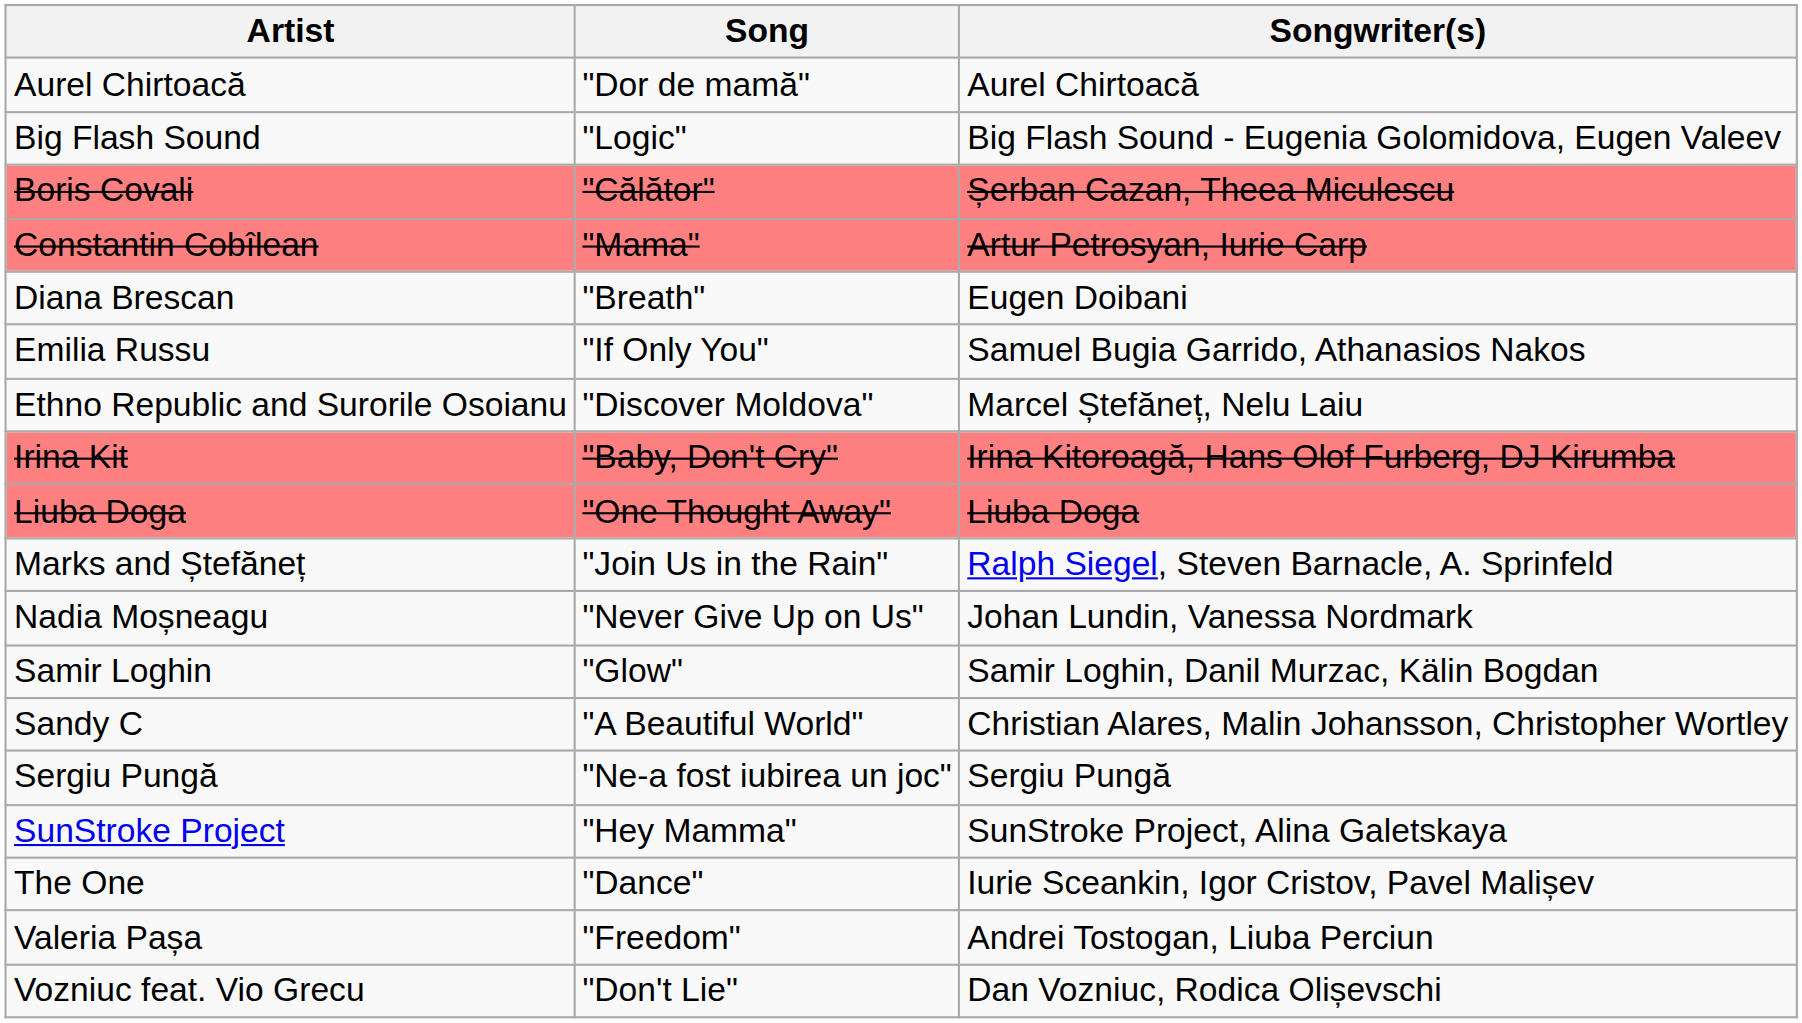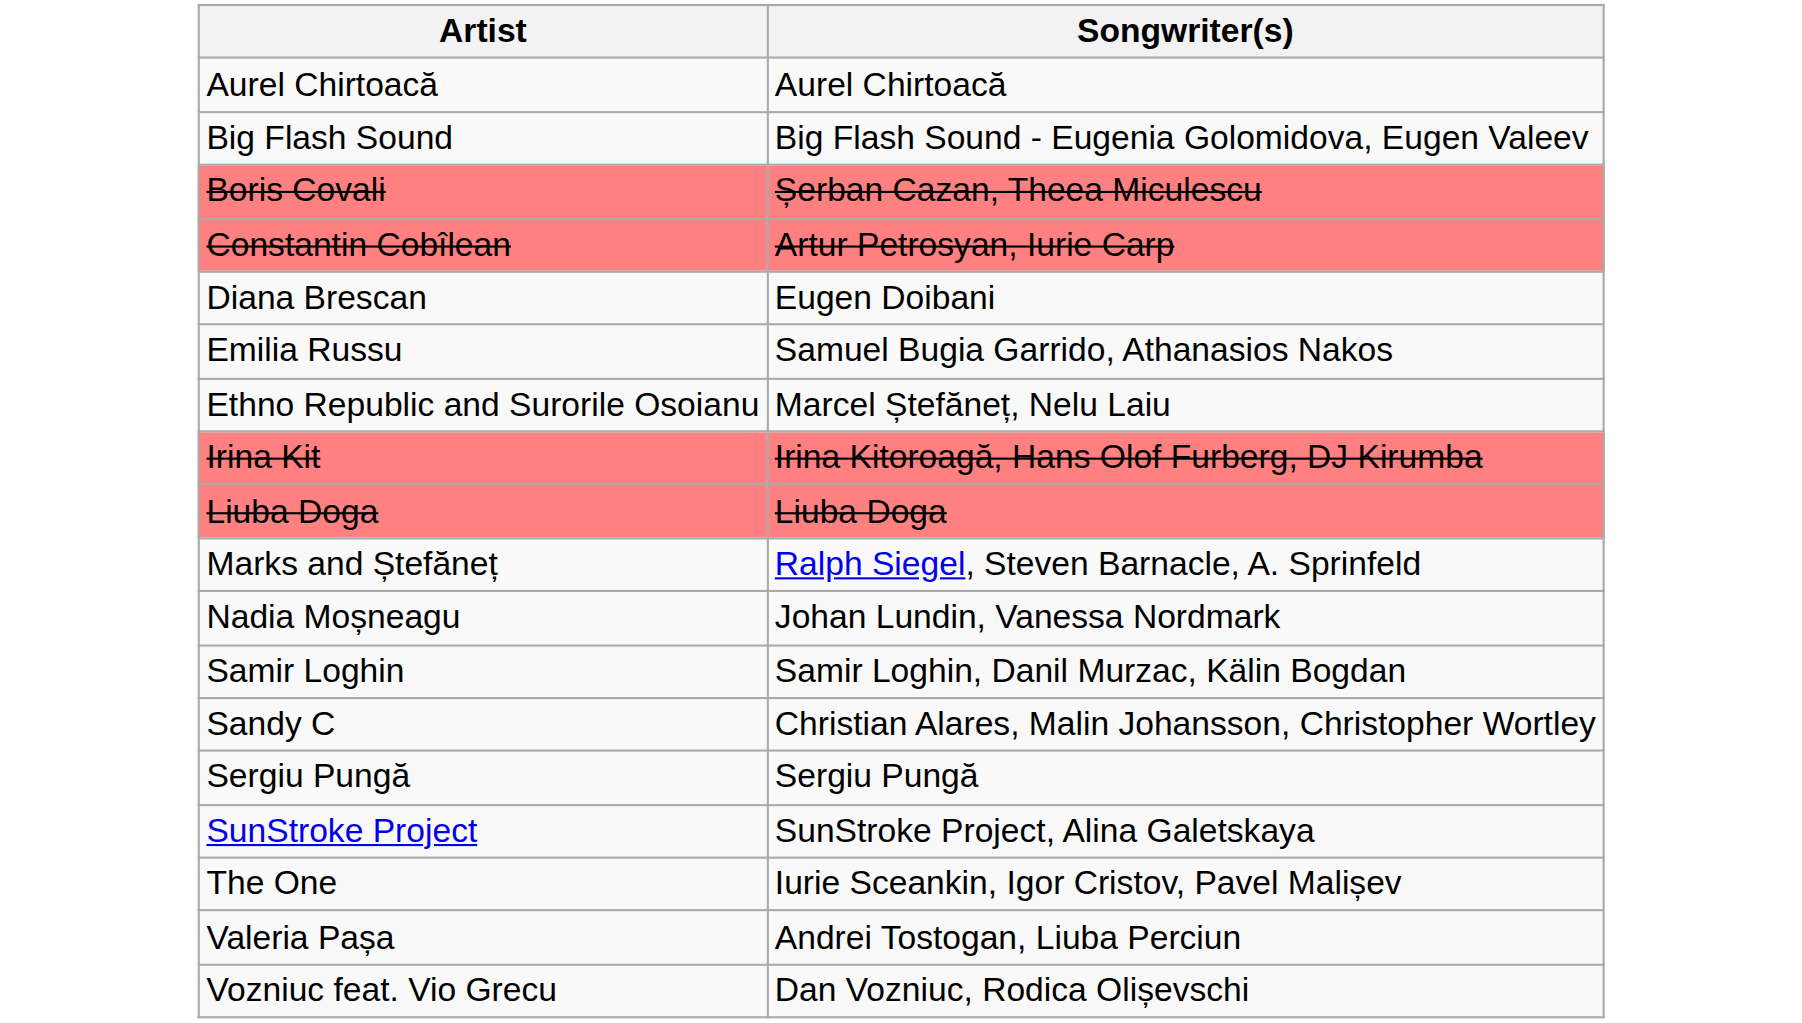 <table class="sortable wikitable" style="margin: 1em auto 1em auto;">
 <tr>
 <th>Artist</th>
-<th>Song</th>
 <th>Songwriter(s)</th>
 </tr>
 <tr>
 <td>Aurel Chirtoacă</td>
-<td>"Dor de mamă"</td>
 <td>Aurel Chirtoacă</td>
 </tr>
 <tr>
 <td>Big Flash Sound</td>
-<td>"Logic"</td>
 <td>Big Flash Sound - Eugenia Golomidova, Eugen Valeev</td>
 </tr>
 <tr style="background:#fe8080;">
 <td><s>Boris Covali</s></td>
-<td><s>"Călător"</s></td>
 <td><s>Șerban Cazan, Theea Miculescu</s></td>
 </tr>
 <tr style="background:#fe8080;">
 <td><s>Constantin Cobîlean</s></td>
-<td><s>"Mama"</s></td>
 <td><s>Artur Petrosyan, Iurie Carp</s></td>
 </tr>
 <tr>
 <td>Diana Brescan</td>
-<td>"Breath"</td>
 <td>Eugen Doibani</td>
 </tr>
 <tr>
 <td>Emilia Russu</td>
-<td>"If Only You"</td>
 <td>Samuel Bugia Garrido, Athanasios Nakos</td>
 </tr>
 <tr>
 <td>Ethno Republic and Surorile Osoianu</td>
-<td>"Discover Moldova"</td>
 <td>Marcel Ștefăneț, Nelu Laiu</td>
 </tr>
 <tr style="background:#fe8080;">
 <td><s>Irina Kit</s></td>
-<td><s>"Baby, Don't Cry"</s></td>
 <td><s>Irina Kitoroagă, Hans Olof Furberg, DJ Kirumba</s></td>
 </tr>
 <tr style="background:#fe8080;">
 <td><s>Liuba Doga</s></td>
-<td><s>"One Thought Away"</s></td>
 <td><s>Liuba Doga</s></td>
 </tr>
 <tr>
 <td>Marks and Ștefăneț</td>
-<td>"Join Us in the Rain"</td>
 <td><a href='#'>Ralph Siegel</a>, Steven Barnacle, A. Sprinfeld</td>
 </tr>
 <tr>
 <td>Nadia Moșneagu</td>
-<td>"Never Give Up on Us"</td>
 <td>Johan Lundin, Vanessa Nordmark</td>
 </tr>
 <tr>
 <td>Samir Loghin</td>
-<td>"Glow"</td>
 <td>Samir Loghin, Danil Murzac, Kälin Bogdan</td>
 </tr>
 <tr>
 <td>Sandy C</td>
-<td>"A Beautiful World"</td>
 <td>Christian Alares, Malin Johansson, Christopher Wortley</td>
 </tr>
 <tr>
 <td>Sergiu Pungă</td>
-<td>"Ne-a fost iubirea un joc"</td>
 <td>Sergiu Pungă</td>
 </tr>
 <tr>
 <td><a href='#'>SunStroke Project</a></td>
-<td>"Hey Mamma"</td>
 <td>SunStroke Project, Alina Galetskaya</td>
 </tr>
 <tr>
 <td>The One</td>
-<td>"Dance"</td>
 <td>Iurie Sceankin, Igor Cristov, Pavel Malișev</td>
 </tr>
 <tr>
 <td>Valeria Pașa</td>
-<td>"Freedom"</td>
 <td>Andrei Tostogan, Liuba Perciun</td>
 </tr>
 <tr>
 <td>Vozniuc feat. Vio Grecu</td>
-<td>"Don't Lie"</td>
 <td>Dan Vozniuc, Rodica Olișevschi</td>
 </tr>
 </table>
